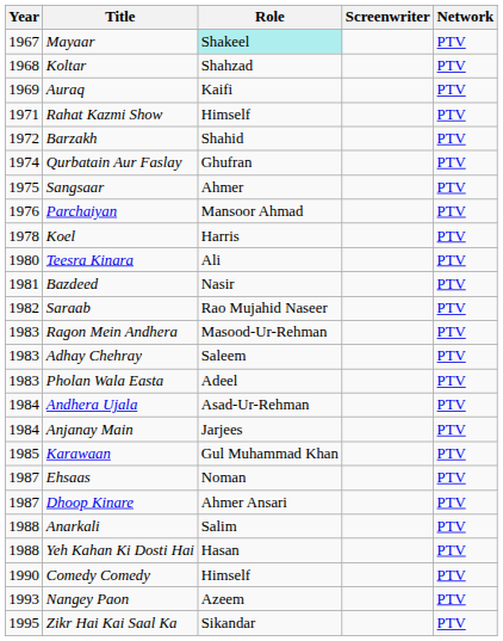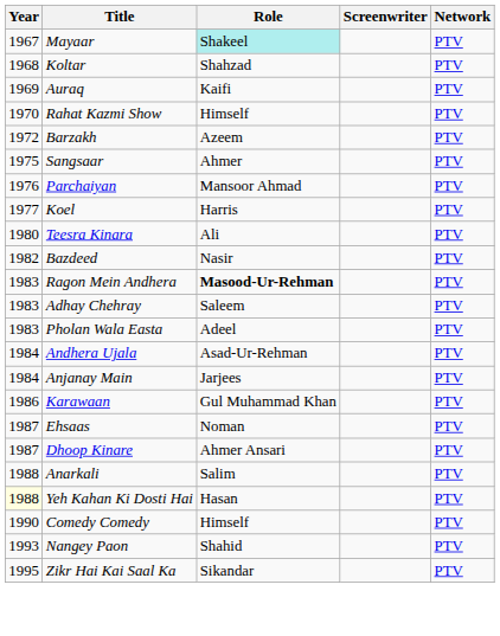 <table class="wikitable sortable plainrowheaders">
 <tr style="text-align:center;">
 <th scope="col">Year</th>
 <th scope="col">Title</th>
 <th scope="col">Role</th>
 <th>Screenwriter</th>
 <th scope="col">Network</th>
 </tr>
 <tr>
 <td>1967</td>
 <td><em>Mayaar</em></td>
 <td style="background: paleturquoise;">Shakeel</td>
 <td></td>
 <td><a href='#'>PTV</a></td>
 </tr>
 <tr>
 <td>1968</td>
 <td><em>Koltar</em></td>
 <td>Shahzad</td>
 <td></td>
 <td><a href='#'>PTV</a></td>
 </tr>
 <tr>
 <td>1969</td>
 <td><em>Auraq</em></td>
 <td>Kaifi</td>
 <td></td>
 <td><a href='#'>PTV</a></td>
 </tr>
 <tr>
-<td>1971</td>
+<td>1970</td>
 <td><em>Rahat Kazmi Show</em></td>
 <td>Himself</td>
 <td></td>
 <td><a href='#'>PTV</a></td>
 </tr>
 <tr>
 <td>1972</td>
 <td><em>Barzakh</em></td>
-<td>Shahid</td>
-<td></td>
-<td><a href='#'>PTV</a></td>
-</tr>
-<tr>
-<td>1974</td>
-<td><em>Qurbatain Aur Faslay</em></td>
-<td>Ghufran</td>
+<td>Azeem</td>
 <td></td>
 <td><a href='#'>PTV</a></td>
 </tr>
 <tr>
 <td>1975</td>
 <td><em>Sangsaar</em></td>
 <td>Ahmer</td>
 <td></td>
 <td><a href='#'>PTV</a></td>
 </tr>
 <tr>
 <td>1976</td>
 <td><em><a href='#'>Parchaiyan</a></em></td>
 <td>Mansoor Ahmad</td>
 <td></td>
 <td><a href='#'>PTV</a></td>
 </tr>
 <tr>
-<td>1978</td>
+<td>1977</td>
 <td><em>Koel</em></td>
 <td>Harris</td>
 <td></td>
 <td><a href='#'>PTV</a></td>
 </tr>
 <tr>
 <td>1980</td>
 <td><em><a href='#'>Teesra Kinara</a></em></td>
 <td>Ali</td>
 <td></td>
 <td><a href='#'>PTV</a></td>
 </tr>
 <tr>
-<td>1981</td>
+<td>1982</td>
 <td><em>Bazdeed</em></td>
 <td>Nasir</td>
 <td></td>
 <td><a href='#'>PTV</a></td>
 </tr>
 <tr>
-<td>1982</td>
-<td><em>Saraab</em></td>
-<td>Rao Mujahid Naseer</td>
-<td></td>
-<td><a href='#'>PTV</a></td>
-</tr>
-<tr>
 <td>1983</td>
 <td><em>Ragon Mein Andhera</em></td>
-<td>Masood-Ur-Rehman</td>
+<td><strong>Masood-Ur-Rehman</strong></td>
 <td></td>
 <td><a href='#'>PTV</a></td>
 </tr>
 <tr>
 <td>1983</td>
 <td><em>Adhay Chehray</em></td>
 <td>Saleem</td>
 <td></td>
 <td><a href='#'>PTV</a></td>
 </tr>
 <tr>
 <td>1983</td>
 <td><em>Pholan Wala Easta</em></td>
 <td>Adeel</td>
 <td></td>
 <td><a href='#'>PTV</a></td>
 </tr>
 <tr>
 <td>1984</td>
 <td><em><a href='#'>Andhera Ujala</a></em></td>
 <td>Asad-Ur-Rehman</td>
 <td></td>
 <td><a href='#'>PTV</a></td>
 </tr>
 <tr>
 <td>1984</td>
 <td><em>Anjanay Main</em></td>
 <td>Jarjees</td>
 <td></td>
 <td><a href='#'>PTV</a></td>
 </tr>
 <tr>
-<td>1985</td>
+<td>1986</td>
 <td><em><a href='#'>Karawaan</a></em></td>
 <td>Gul Muhammad Khan</td>
 <td></td>
 <td><a href='#'>PTV</a></td>
 </tr>
 <tr>
 <td>1987</td>
 <td><em>Ehsaas</em></td>
 <td>Noman</td>
 <td></td>
 <td><a href='#'>PTV</a></td>
 </tr>
 <tr>
 <td>1987</td>
 <td><em><a href='#'>Dhoop Kinare</a></em></td>
 <td>Ahmer Ansari</td>
 <td></td>
 <td><a href='#'>PTV</a></td>
 </tr>
 <tr>
 <td>1988</td>
 <td><em>Anarkali</em></td>
 <td>Salim</td>
 <td></td>
 <td><a href='#'>PTV</a></td>
 </tr>
 <tr>
-<td>1988</td>
+<td style="background: lightyellow;">1988</td>
 <td><em>Yeh Kahan Ki Dosti Hai</em></td>
 <td>Hasan</td>
 <td></td>
 <td><a href='#'>PTV</a></td>
 </tr>
 <tr>
 <td>1990</td>
 <td><em>Comedy Comedy</em></td>
 <td>Himself</td>
 <td></td>
 <td><a href='#'>PTV</a></td>
 </tr>
 <tr>
 <td>1993</td>
 <td><em>Nangey Paon</em></td>
-<td>Azeem</td>
+<td>Shahid</td>
 <td></td>
 <td><a href='#'>PTV</a></td>
 </tr>
 <tr>
 <td>1995</td>
 <td><em>Zikr Hai Kai Saal Ka</em></td>
 <td>Sikandar</td>
 <td></td>
 <td><a href='#'>PTV</a></td>
 </tr>
 </table>
